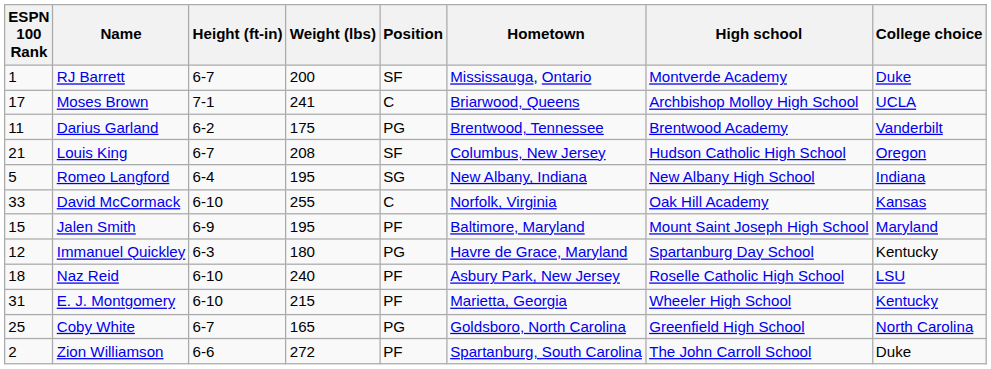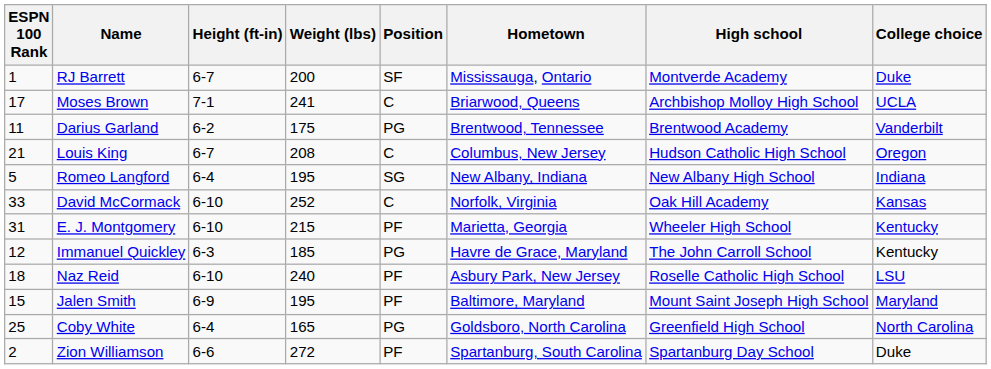 <table class="wikitable sortable" style="font-size: 75%" style="width: 75%">
 <tr>
 <th>ESPN<br> 100 <br> Rank</th>
 <th>Name</th>
 <th>Height (ft-in)</th>
 <th>Weight (lbs)</th>
 <th>Position</th>
 <th>Hometown</th>
 <th>High school</th>
 <th>College choice</th>
 </tr>
 <tr>
 <td>1</td>
 <td><a href='#'>RJ Barrett</a></td>
 <td>6-7</td>
 <td>200</td>
 <td>SF</td>
 <td><a href='#'>Mississauga</a>, <a href='#'>Ontario</a></td>
 <td><a href='#'>Montverde Academy</a></td>
 <td><a href='#'>Duke</a></td>
 </tr>
 <tr>
 <td>17</td>
 <td><a href='#'>Moses Brown</a></td>
 <td>7-1</td>
 <td>241</td>
 <td>C</td>
 <td><a href='#'>Briarwood, Queens</a></td>
 <td><a href='#'>Archbishop Molloy High School</a></td>
 <td><a href='#'>UCLA</a></td>
 </tr>
 <tr>
 <td>11</td>
 <td><a href='#'>Darius Garland</a></td>
 <td>6-2</td>
 <td>175</td>
 <td>PG</td>
 <td><a href='#'>Brentwood, Tennessee</a></td>
 <td><a href='#'>Brentwood Academy</a></td>
 <td><a href='#'>Vanderbilt</a></td>
 </tr>
 <tr>
 <td>21</td>
 <td><a href='#'>Louis King</a></td>
 <td>6-7</td>
 <td>208</td>
-<td>SF</td>
+<td>C</td>
 <td><a href='#'>Columbus, New Jersey</a></td>
 <td><a href='#'>Hudson Catholic High School</a></td>
 <td><a href='#'>Oregon</a></td>
 </tr>
 <tr>
 <td>5</td>
 <td><a href='#'>Romeo Langford</a></td>
 <td>6-4</td>
 <td>195</td>
 <td>SG</td>
 <td><a href='#'>New Albany, Indiana</a></td>
 <td><a href='#'>New Albany High School</a></td>
 <td><a href='#'>Indiana</a></td>
 </tr>
 <tr>
 <td>33</td>
 <td><a href='#'>David McCormack</a></td>
 <td>6-10</td>
-<td>255</td>
+<td>252</td>
 <td>C</td>
 <td><a href='#'>Norfolk, Virginia</a></td>
 <td><a href='#'>Oak Hill Academy</a></td>
 <td><a href='#'>Kansas</a></td>
 </tr>
 <tr>
-<td>15</td>
-<td><a href='#'>Jalen Smith</a></td>
-<td>6-9</td>
-<td>195</td>
+<td>31</td>
+<td><a href='#'>E. J. Montgomery</a></td>
+<td>6-10</td>
+<td>215</td>
 <td>PF</td>
-<td><a href='#'>Baltimore, Maryland</a></td>
-<td><a href='#'>Mount Saint Joseph High School</a></td>
-<td><a href='#'>Maryland</a></td>
+<td><a href='#'>Marietta, Georgia</a></td>
+<td><a href='#'>Wheeler High School</a></td>
+<td><a href='#'>Kentucky</a></td>
 </tr>
 <tr>
 <td>12</td>
 <td><a href='#'>Immanuel Quickley</a></td>
 <td>6-3</td>
-<td>180</td>
+<td>185</td>
 <td>PG</td>
 <td><a href='#'>Havre de Grace, Maryland</a></td>
-<td><a href='#'>Spartanburg Day School</a></td>
+<td><a href='#'>The John Carroll School</a></td>
 <td>Kentucky</td>
 </tr>
 <tr>
 <td>18</td>
 <td><a href='#'>Naz Reid</a></td>
 <td>6-10</td>
 <td>240</td>
 <td>PF</td>
 <td><a href='#'>Asbury Park, New Jersey</a></td>
 <td><a href='#'>Roselle Catholic High School</a></td>
 <td><a href='#'>LSU</a></td>
 </tr>
 <tr>
-<td>31</td>
-<td><a href='#'>E. J. Montgomery</a></td>
-<td>6-10</td>
-<td>215</td>
+<td>15</td>
+<td><a href='#'>Jalen Smith</a></td>
+<td>6-9</td>
+<td>195</td>
 <td>PF</td>
-<td><a href='#'>Marietta, Georgia</a></td>
-<td><a href='#'>Wheeler High School</a></td>
-<td><a href='#'>Kentucky</a></td>
+<td><a href='#'>Baltimore, Maryland</a></td>
+<td><a href='#'>Mount Saint Joseph High School</a></td>
+<td><a href='#'>Maryland</a></td>
 </tr>
 <tr>
 <td>25</td>
 <td><a href='#'>Coby White</a></td>
-<td>6-7</td>
+<td>6-4</td>
 <td>165</td>
 <td>PG</td>
 <td><a href='#'>Goldsboro, North Carolina</a></td>
 <td><a href='#'>Greenfield High School</a></td>
 <td><a href='#'>North Carolina</a></td>
 </tr>
 <tr>
 <td>2</td>
 <td><a href='#'>Zion Williamson</a></td>
 <td>6-6</td>
 <td>272</td>
 <td>PF</td>
 <td><a href='#'>Spartanburg, South Carolina</a></td>
-<td><a href='#'>The John Carroll School</a></td>
+<td><a href='#'>Spartanburg Day School</a></td>
 <td>Duke</td>
 </tr>
 </table>
